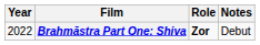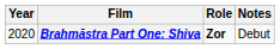 <table class="wikitable sortable plainrowheaders">
 <tr style="text-align:center;">
 <th scope="col">Year</th>
 <th scope="col">Film</th>
 <th scope="col">Role</th>
 <th class="unsortable" scope="col">Notes</th>
 </tr>
 <tr>
-<td>2022</td>
+<td>2020</td>
 <th scope="row"><em><a href='#'>Brahmāstra Part One: Shiva</a></em></th>
 <td><strong>Zor</strong></td>
 <td>Debut</td>
 </tr>
 </table>
